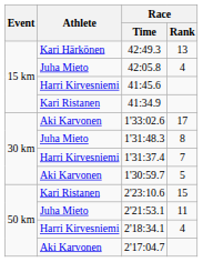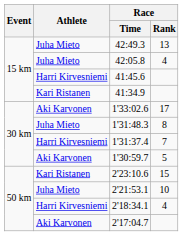 <table class="wikitable" border="1" style="font-size:90%">
 <tr>
 <th rowspan=2>Event</th>
 <th rowspan=2>Athlete</th>
 <th colspan=2>Race</th>
 </tr>
 <tr>
 <th>Time</th>
 <th>Rank</th>
 </tr>
 <tr>
 <td rowspan=4>15 km</td>
-<td><a href='#'>Kari Härkönen</a></td>
+<td><a href='#'>Juha Mieto</a></td>
 <td align=center>42:49.3</td>
 <td align=center>13</td>
 </tr>
 <tr>
 <td><a href='#'>Juha Mieto</a></td>
 <td align=center>42:05.8</td>
 <td align=center>4</td>
 </tr>
 <tr>
 <td><a href='#'>Harri Kirvesniemi</a></td>
 <td align=center>41:45.6</td>
 <td align=center></td>
 </tr>
 <tr>
 <td><a href='#'>Kari Ristanen</a></td>
 <td align=center>41:34.9</td>
 <td align=center></td>
 </tr>
 <tr>
 <td rowspan=4>30 km</td>
 <td><a href='#'>Aki Karvonen</a></td>
 <td align=center>1'33:02.6</td>
 <td align=center>17</td>
 </tr>
 <tr>
 <td><a href='#'>Juha Mieto</a></td>
 <td align=center>1'31:48.3</td>
 <td align=center>8</td>
 </tr>
 <tr>
 <td><a href='#'>Harri Kirvesniemi</a></td>
 <td align=center>1'31:37.4</td>
 <td align=center>7</td>
 </tr>
 <tr>
 <td><a href='#'>Aki Karvonen</a></td>
 <td align=center>1'30:59.7</td>
 <td align=center>5</td>
 </tr>
 <tr>
 <td rowspan=4>50 km</td>
 <td><a href='#'>Kari Ristanen</a></td>
 <td align=center>2'23:10.6</td>
 <td align=center>15</td>
 </tr>
 <tr>
 <td><a href='#'>Juha Mieto</a></td>
 <td align=center>2'21:53.1</td>
-<td align=center>11</td>
+<td align=center>10</td>
 </tr>
 <tr>
 <td><a href='#'>Harri Kirvesniemi</a></td>
 <td align=center>2'18:34.1</td>
 <td align=center>4</td>
 </tr>
 <tr>
 <td><a href='#'>Aki Karvonen</a></td>
 <td align=center>2'17:04.7</td>
 <td align=center></td>
 </tr>
 </table>
